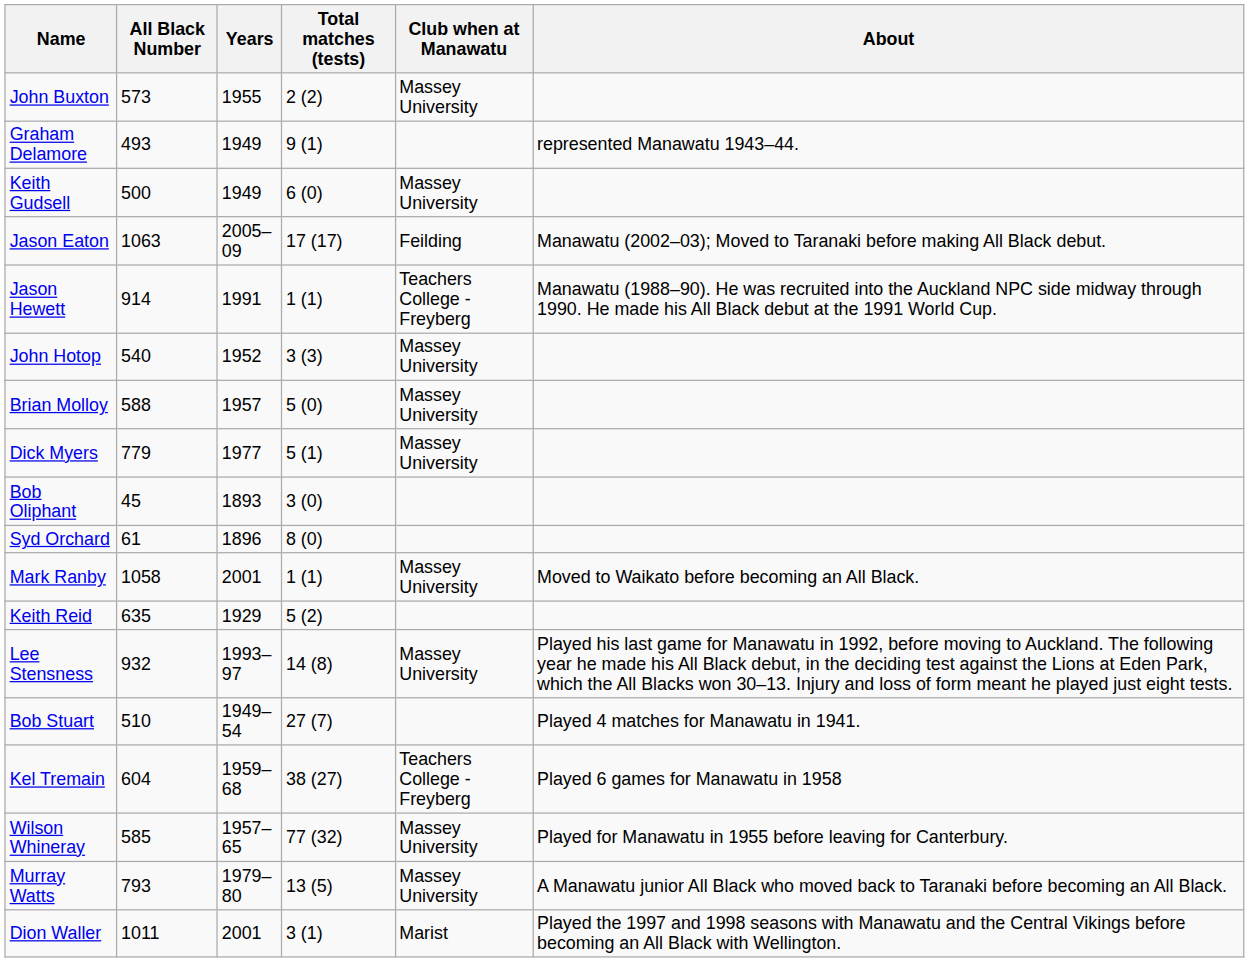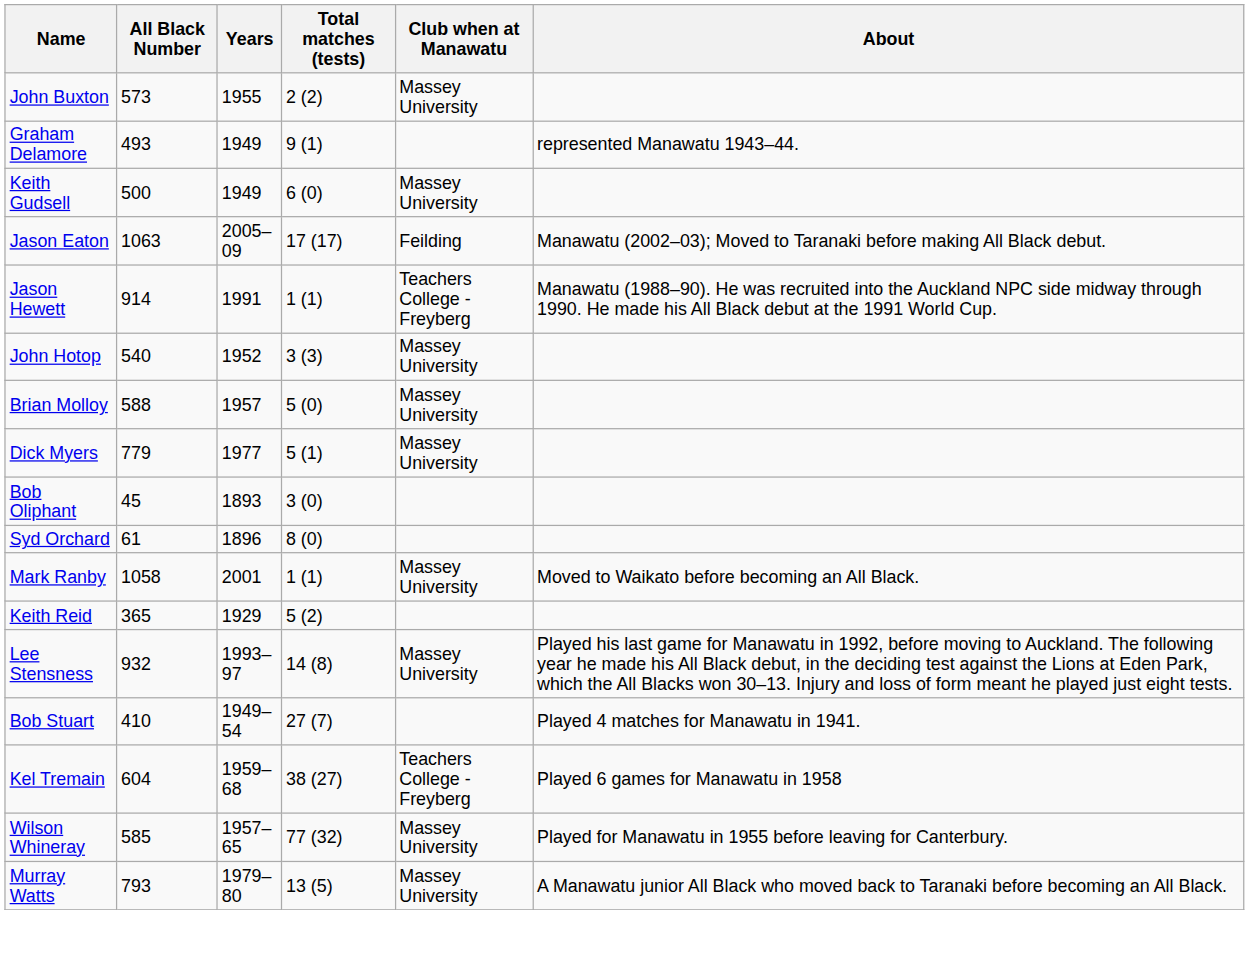 <table class="wikitable" style="width:1000px; clear:right; margin:0 0 1em 1em; font-size:90%">
 <tr>
 <th>Name</th>
 <th>All Black Number</th>
 <th>Years</th>
 <th>Total matches (tests)</th>
 <th>Club when at Manawatu</th>
 <th>About</th>
 </tr>
 <tr>
 <td><a href='#'>John Buxton</a></td>
 <td>573</td>
 <td>1955</td>
 <td>2 (2)</td>
 <td>Massey University</td>
 <td></td>
 </tr>
 <tr>
 <td><a href='#'>Graham Delamore</a></td>
 <td>493</td>
 <td>1949</td>
 <td>9 (1)</td>
 <td></td>
 <td>represented Manawatu 1943–44.</td>
 </tr>
 <tr>
 <td><a href='#'>Keith Gudsell</a></td>
 <td>500</td>
 <td>1949</td>
 <td>6 (0)</td>
 <td>Massey University</td>
 <td></td>
 </tr>
 <tr>
 <td><a href='#'>Jason Eaton</a></td>
 <td>1063</td>
 <td>2005–09</td>
 <td>17 (17)</td>
 <td>Feilding</td>
 <td>Manawatu (2002–03); Moved to Taranaki before making All Black debut.</td>
 </tr>
 <tr>
 <td><a href='#'>Jason Hewett</a></td>
 <td>914</td>
 <td>1991</td>
 <td>1 (1)</td>
 <td>Teachers College - Freyberg</td>
 <td>Manawatu (1988–90). He was recruited into the Auckland NPC side midway through 1990. He made his All Black debut at the 1991 World Cup.</td>
 </tr>
 <tr>
 <td><a href='#'>John Hotop</a></td>
 <td>540</td>
 <td>1952</td>
 <td>3 (3)</td>
 <td>Massey University</td>
 <td></td>
 </tr>
 <tr>
 <td><a href='#'>Brian Molloy</a></td>
 <td>588</td>
 <td>1957</td>
 <td>5 (0)</td>
 <td>Massey University</td>
 <td></td>
 </tr>
 <tr>
 <td><a href='#'>Dick Myers</a></td>
 <td>779</td>
 <td>1977</td>
 <td>5 (1)</td>
 <td>Massey University</td>
 <td></td>
 </tr>
 <tr>
 <td><a href='#'>Bob Oliphant</a></td>
 <td>45</td>
 <td>1893</td>
 <td>3 (0)</td>
 <td></td>
 <td></td>
 </tr>
 <tr>
 <td><a href='#'>Syd Orchard</a></td>
 <td>61</td>
 <td>1896</td>
 <td>8 (0)</td>
 <td></td>
 <td></td>
 </tr>
 <tr>
 <td><a href='#'>Mark Ranby</a></td>
 <td>1058</td>
 <td>2001</td>
 <td>1 (1)</td>
 <td>Massey University</td>
 <td>Moved to Waikato before becoming an All Black.</td>
 </tr>
 <tr>
 <td><a href='#'>Keith Reid</a></td>
-<td>635</td>
+<td>365</td>
 <td>1929</td>
 <td>5 (2)</td>
 <td></td>
 <td></td>
 </tr>
 <tr>
 <td><a href='#'>Lee Stensness</a></td>
 <td>932</td>
 <td>1993–97</td>
 <td>14 (8)</td>
 <td>Massey University</td>
 <td>Played his last game for Manawatu in 1992, before moving to Auckland. The following year he made his All Black debut, in the deciding test against the Lions at Eden Park, which the All Blacks won 30–13.  Injury and loss of form meant he played just eight tests.</td>
 </tr>
 <tr>
 <td><a href='#'>Bob Stuart</a></td>
-<td>510</td>
+<td>410</td>
 <td>1949–54</td>
 <td>27 (7)</td>
 <td></td>
 <td>Played 4 matches for Manawatu in 1941.</td>
 </tr>
 <tr>
 <td><a href='#'>Kel Tremain</a></td>
 <td>604</td>
 <td>1959–68</td>
 <td>38 (27)</td>
 <td>Teachers College - Freyberg</td>
 <td>Played 6 games for Manawatu in 1958</td>
 </tr>
 <tr>
 <td><a href='#'>Wilson Whineray</a></td>
 <td>585</td>
 <td>1957–65</td>
 <td>77 (32)</td>
 <td>Massey University</td>
 <td>Played for Manawatu in 1955 before leaving for Canterbury.</td>
 </tr>
 <tr>
 <td><a href='#'>Murray Watts</a></td>
 <td>793</td>
 <td>1979–80</td>
 <td>13 (5)</td>
 <td>Massey University</td>
 <td>A Manawatu junior All Black who moved back to Taranaki before becoming an All Black.</td>
 </tr>
-<tr>
-<td><a href='#'>Dion Waller</a></td>
-<td>1011</td>
-<td>2001</td>
-<td>3 (1)</td>
-<td>Marist</td>
-<td>Played the 1997 and 1998 seasons with Manawatu and the Central Vikings before becoming an All Black with Wellington.</td>
-</tr>
 </table>
